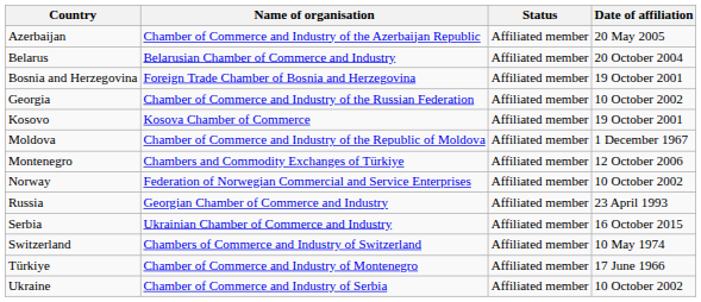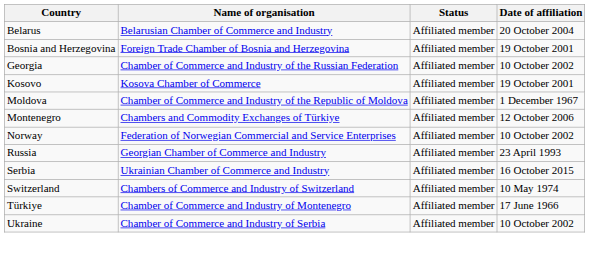 <table class="wikitable sortable mw-collapsible mw-collapsed">
 <tr>
 <th>Country</th>
 <th>Name of organisation</th>
 <th>Status</th>
 <th>Date of affiliation</th>
-</tr>
-<tr>
-<td>Azerbaijan</td>
-<td><a href='#'>Chamber of Commerce and Industry of the Azerbaijan Republic</a></td>
-<td>Affiliated member</td>
-<td>20 May 2005</td>
 </tr>
 <tr>
 <td>Belarus</td>
 <td><a href='#'>Belarusian Chamber of Commerce and Industry</a></td>
 <td>Affiliated member</td>
 <td>20 October 2004</td>
 </tr>
 <tr>
 <td>Bosnia and Herzegovina</td>
 <td><a href='#'>Foreign Trade Chamber of Bosnia and Herzegovina</a></td>
 <td>Affiliated member</td>
 <td>19 October 2001</td>
 </tr>
 <tr>
 <td>Georgia</td>
 <td><a href='#'>Chamber of Commerce and Industry of the Russian Federation</a></td>
 <td>Affiliated member</td>
 <td>10 October 2002</td>
 </tr>
 <tr>
 <td>Kosovo</td>
 <td><a href='#'>Kosova Chamber of Commerce</a></td>
 <td>Affiliated member</td>
 <td>19 October 2001</td>
 </tr>
 <tr>
 <td>Moldova</td>
 <td><a href='#'>Chamber of Commerce and Industry of the Republic of Moldova</a></td>
 <td>Affiliated member</td>
 <td>1 December 1967</td>
 </tr>
 <tr>
 <td>Montenegro</td>
 <td><a href='#'>Chambers and Commodity Exchanges of Türkiye</a></td>
 <td>Affiliated member</td>
 <td>12 October 2006</td>
 </tr>
 <tr>
 <td>Norway</td>
 <td><a href='#'>Federation of Norwegian Commercial and Service Enterprises</a></td>
 <td>Affiliated member</td>
 <td>10 October 2002</td>
 </tr>
 <tr>
 <td>Russia</td>
 <td><a href='#'>Georgian Chamber of Commerce and Industry</a></td>
 <td>Affiliated member</td>
 <td>23 April 1993</td>
 </tr>
 <tr>
 <td>Serbia</td>
 <td><a href='#'>Ukrainian Chamber of Commerce and Industry</a></td>
 <td>Affiliated member</td>
 <td>16 October 2015</td>
 </tr>
 <tr>
 <td>Switzerland</td>
 <td><a href='#'>Chambers of Commerce and Industry of Switzerland</a></td>
 <td>Affiliated member</td>
 <td>10 May 1974</td>
 </tr>
 <tr>
 <td>Türkiye</td>
 <td><a href='#'>Chamber of Commerce and Industry of Montenegro</a></td>
 <td>Affiliated member</td>
 <td>17 June 1966</td>
 </tr>
 <tr>
 <td>Ukraine</td>
 <td><a href='#'>Chamber of Commerce and Industry of Serbia</a></td>
 <td>Affiliated member</td>
 <td>10 October 2002</td>
 </tr>
 </table>
